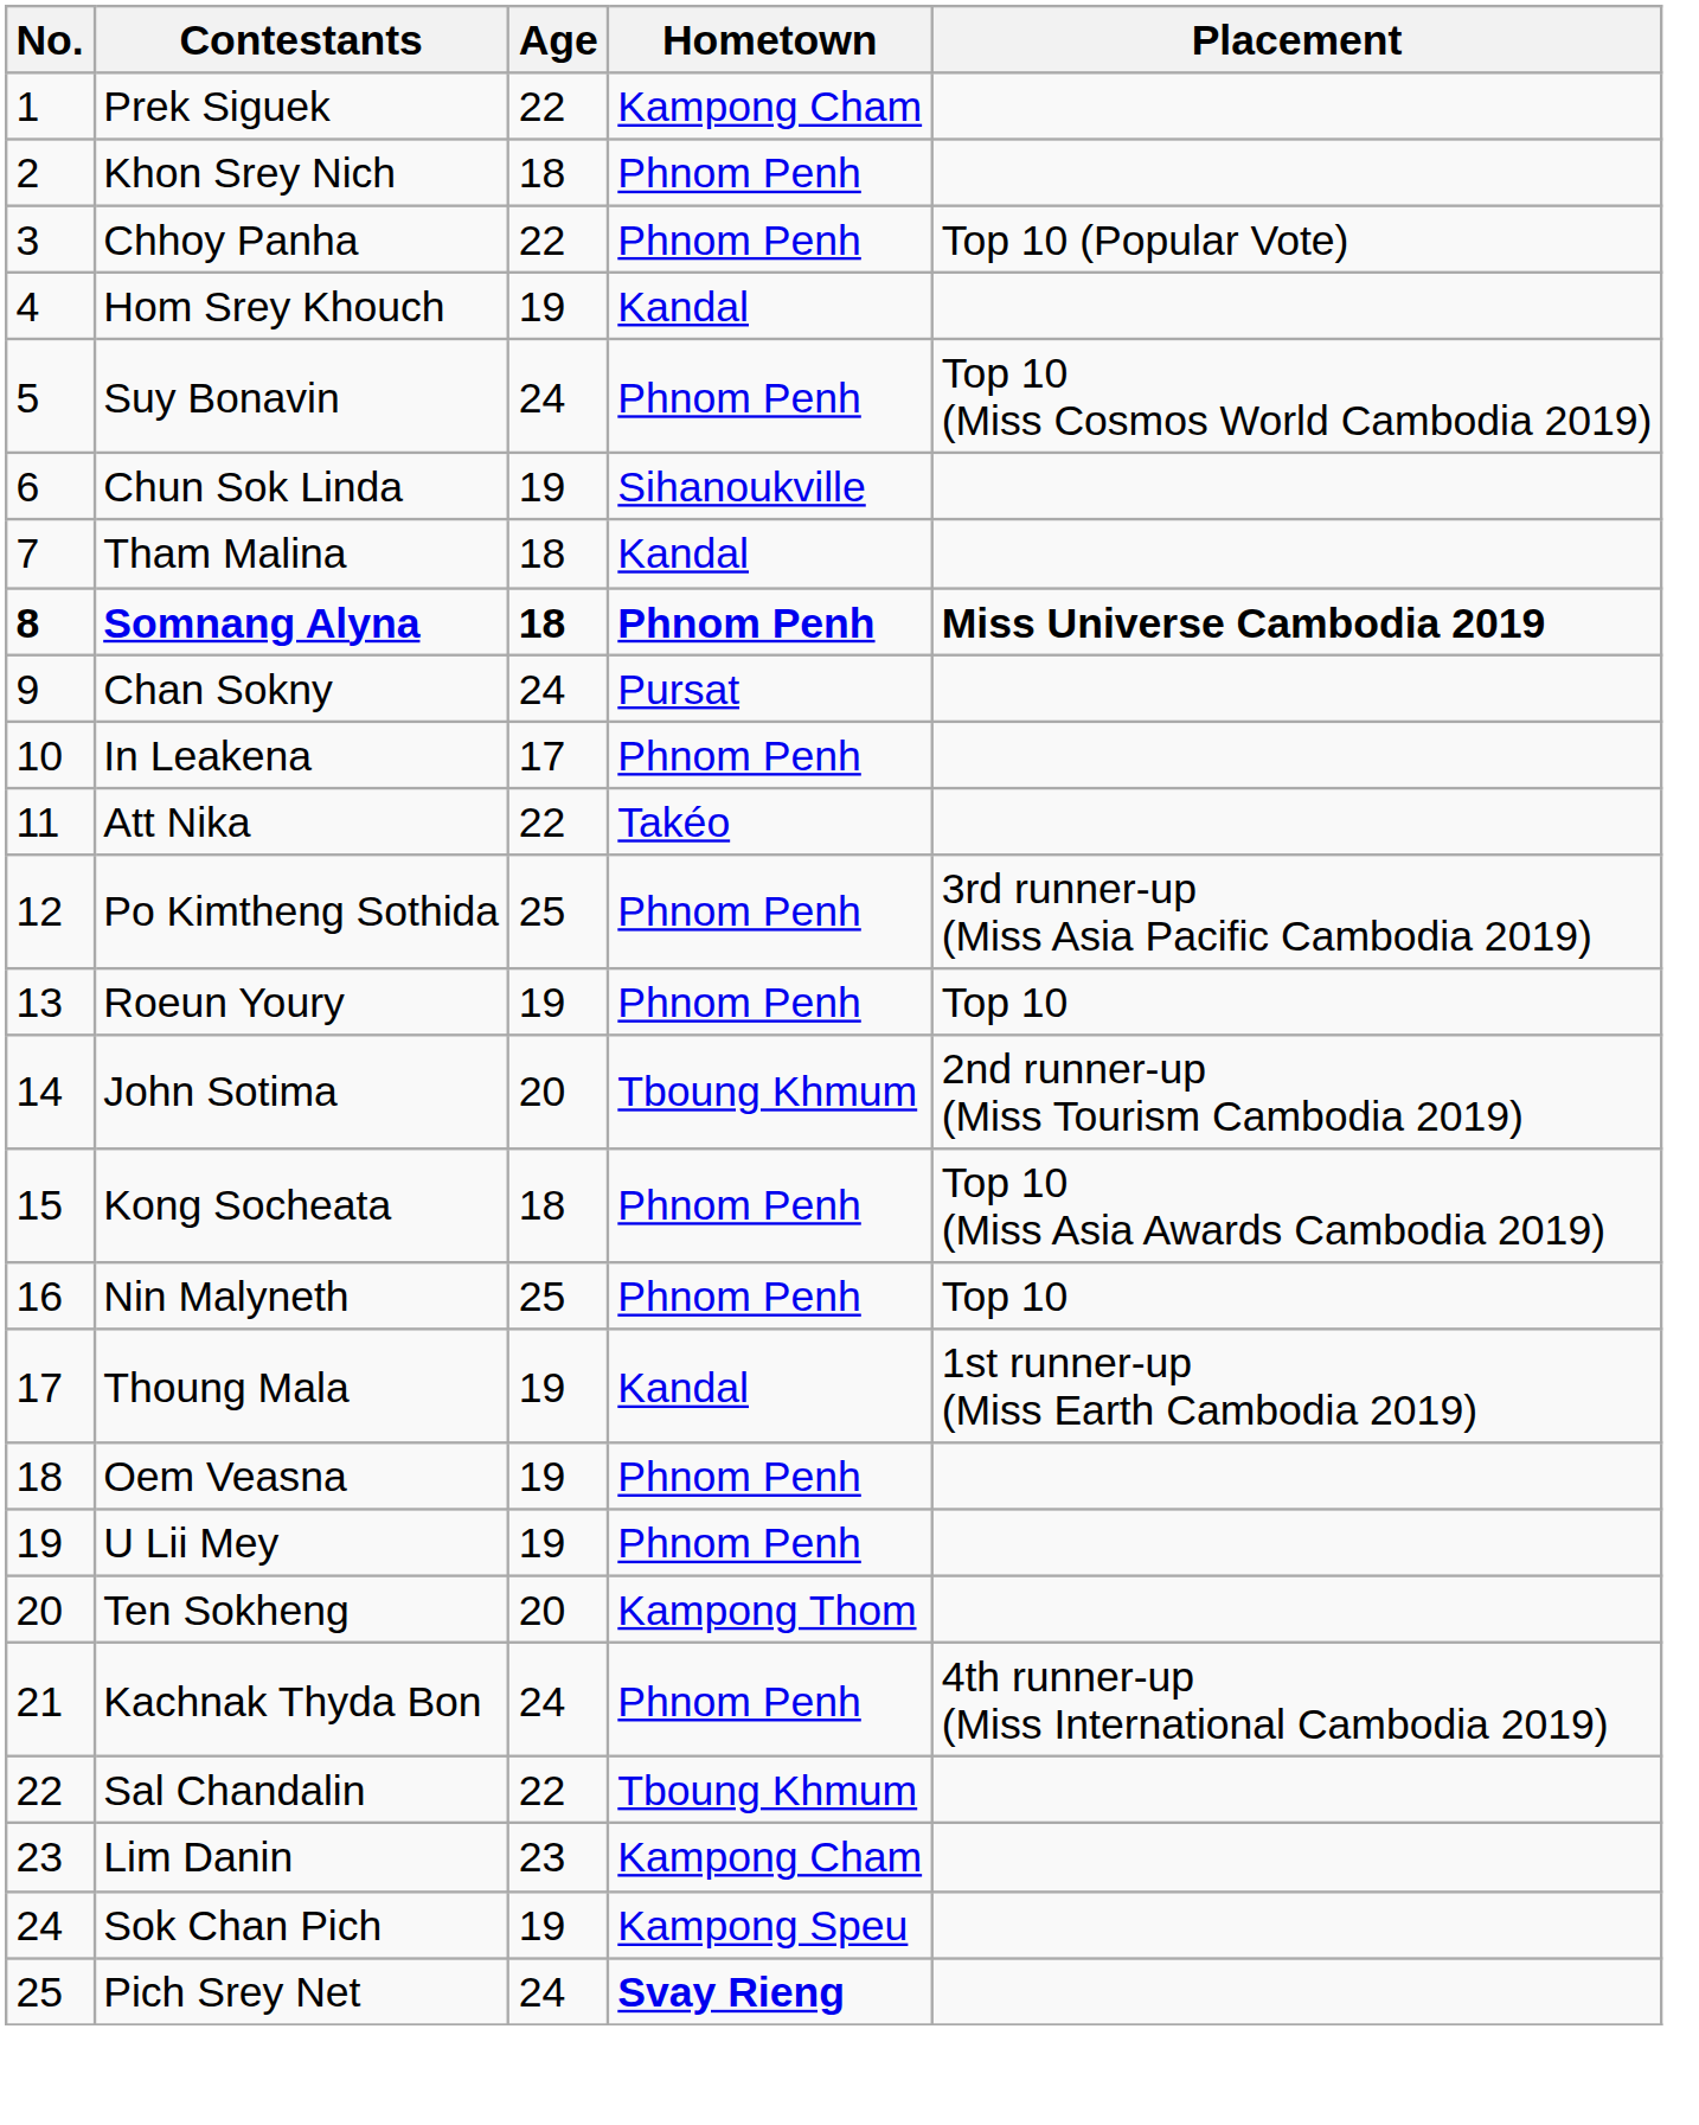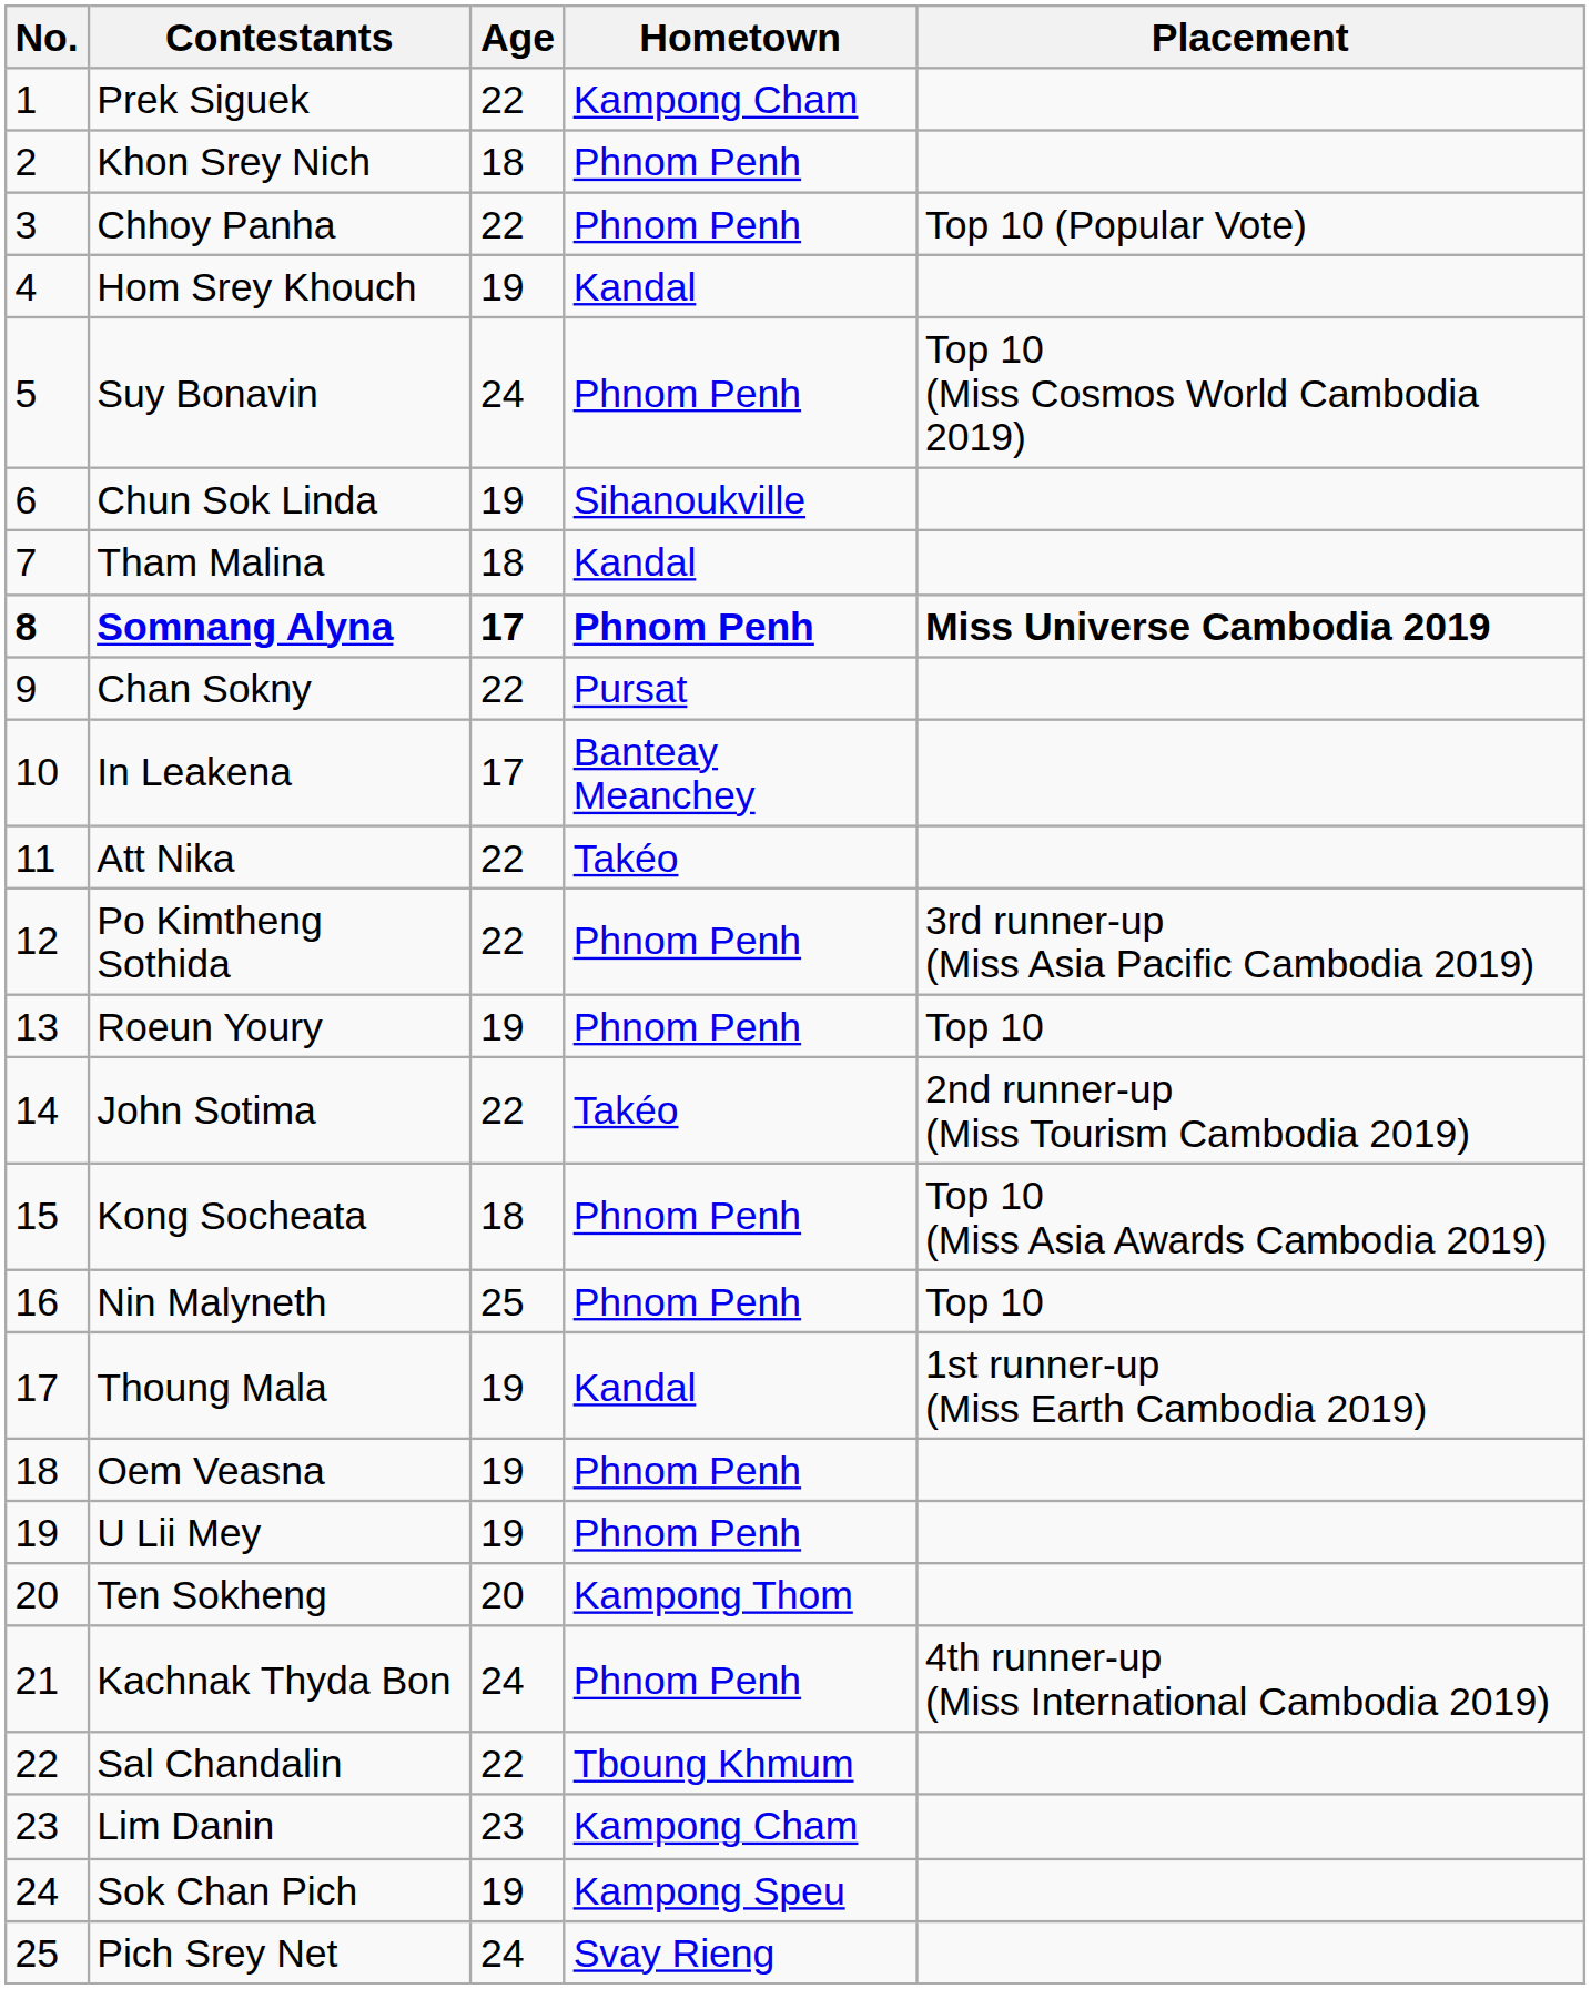 <table class="wikitable sortable" style="font-size: 95%;">
 <tr>
 <th>No.</th>
 <th>Contestants</th>
 <th>Age</th>
 <th>Hometown</th>
 <th>Placement</th>
 </tr>
 <tr>
 <td>1</td>
 <td>Prek Siguek</td>
 <td>22</td>
 <td><a href='#'>Kampong Cham</a></td>
 <td></td>
 </tr>
 <tr>
 <td>2</td>
 <td>Khon Srey Nich</td>
 <td>18</td>
 <td> <a href='#'>Phnom Penh</a></td>
 <td></td>
 </tr>
 <tr>
 <td>3</td>
 <td>Chhoy Panha</td>
 <td>22</td>
 <td> <a href='#'>Phnom Penh</a></td>
 <td>Top 10 (Popular Vote)</td>
 </tr>
 <tr>
 <td>4</td>
 <td>Hom Srey Khouch</td>
 <td>19</td>
 <td><a href='#'>Kandal</a></td>
 <td></td>
 </tr>
 <tr>
 <td>5</td>
 <td>Suy Bonavin</td>
 <td>24</td>
 <td> <a href='#'>Phnom Penh</a></td>
 <td>Top 10<br>(Miss Cosmos World Cambodia 2019)</td>
 </tr>
 <tr>
 <td>6</td>
 <td>Chun Sok Linda</td>
 <td>19</td>
 <td><a href='#'>Sihanoukville</a></td>
 <td></td>
 </tr>
 <tr>
 <td>7</td>
 <td>Tham Malina</td>
 <td>18</td>
 <td><a href='#'>Kandal</a></td>
 <td></td>
 </tr>
 <tr>
 <td><strong>8</strong></td>
 <td><strong><a href='#'>Somnang Alyna</a></strong></td>
-<td><strong>18</strong></td>
+<td><strong>17</strong></td>
 <td><strong> <a href='#'>Phnom Penh</a></strong></td>
 <td><strong>Miss Universe Cambodia 2019</strong></td>
 </tr>
 <tr>
 <td>9</td>
 <td>Chan Sokny</td>
-<td>24</td>
+<td>22</td>
 <td><a href='#'>Pursat</a></td>
 <td></td>
 </tr>
 <tr>
 <td>10</td>
 <td>In Leakena</td>
 <td>17</td>
-<td> <a href='#'>Phnom Penh</a></td>
+<td><a href='#'>Banteay Meanchey</a></td>
 <td></td>
 </tr>
 <tr>
 <td>11</td>
 <td>Att Nika</td>
 <td>22</td>
 <td><a href='#'>Takéo</a></td>
 <td></td>
 </tr>
 <tr>
 <td>12</td>
 <td>Po Kimtheng Sothida</td>
-<td>25</td>
+<td>22</td>
 <td> <a href='#'>Phnom Penh</a></td>
 <td>3rd runner-up<br>(Miss Asia Pacific Cambodia 2019)</td>
 </tr>
 <tr>
 <td>13</td>
 <td>Roeun Youry</td>
 <td>19</td>
 <td> <a href='#'>Phnom Penh</a></td>
 <td>Top 10</td>
 </tr>
 <tr>
 <td>14</td>
 <td>John Sotima</td>
-<td>20</td>
-<td><a href='#'>Tboung Khmum</a></td>
+<td>22</td>
+<td><a href='#'>Takéo</a></td>
 <td>2nd runner-up<br>(Miss Tourism Cambodia 2019)</td>
 </tr>
 <tr>
 <td>15</td>
 <td>Kong Socheata</td>
 <td>18</td>
 <td> <a href='#'>Phnom Penh</a></td>
 <td>Top 10<br>(Miss Asia Awards Cambodia 2019)</td>
 </tr>
 <tr>
 <td>16</td>
 <td>Nin Malyneth</td>
 <td>25</td>
 <td> <a href='#'>Phnom Penh</a></td>
 <td>Top 10</td>
 </tr>
 <tr>
 <td>17</td>
 <td>Thoung Mala</td>
 <td>19</td>
 <td><a href='#'>Kandal</a></td>
 <td>1st runner-up<br>(Miss Earth Cambodia 2019)</td>
 </tr>
 <tr>
 <td>18</td>
 <td>Oem Veasna</td>
 <td>19</td>
 <td> <a href='#'>Phnom Penh</a></td>
 <td></td>
 </tr>
 <tr>
 <td>19</td>
 <td>U Lii Mey</td>
 <td>19</td>
 <td> <a href='#'>Phnom Penh</a></td>
 <td></td>
 </tr>
 <tr>
 <td>20</td>
 <td>Ten Sokheng</td>
 <td>20</td>
 <td><a href='#'>Kampong Thom</a></td>
 <td></td>
 </tr>
 <tr>
 <td>21</td>
 <td>Kachnak Thyda Bon</td>
 <td>24</td>
 <td> <a href='#'>Phnom Penh</a></td>
 <td>4th runner-up<br>(Miss International Cambodia 2019)</td>
 </tr>
 <tr>
 <td>22</td>
 <td>Sal Chandalin</td>
 <td>22</td>
 <td><a href='#'>Tboung Khmum</a></td>
 <td></td>
 </tr>
 <tr>
 <td>23</td>
 <td>Lim Danin</td>
 <td>23</td>
 <td><a href='#'>Kampong Cham</a></td>
 <td></td>
 </tr>
 <tr>
 <td>24</td>
 <td>Sok Chan Pich</td>
 <td>19</td>
 <td><a href='#'>Kampong Speu</a></td>
 <td></td>
 </tr>
 <tr>
 <td>25</td>
 <td>Pich Srey Net</td>
 <td>24</td>
-<td><strong><a href='#'>Svay Rieng</a></strong></td>
+<td><a href='#'>Svay Rieng</a></td>
 <td></td>
 </tr>
 <tr>
 </tr>
 </table>
